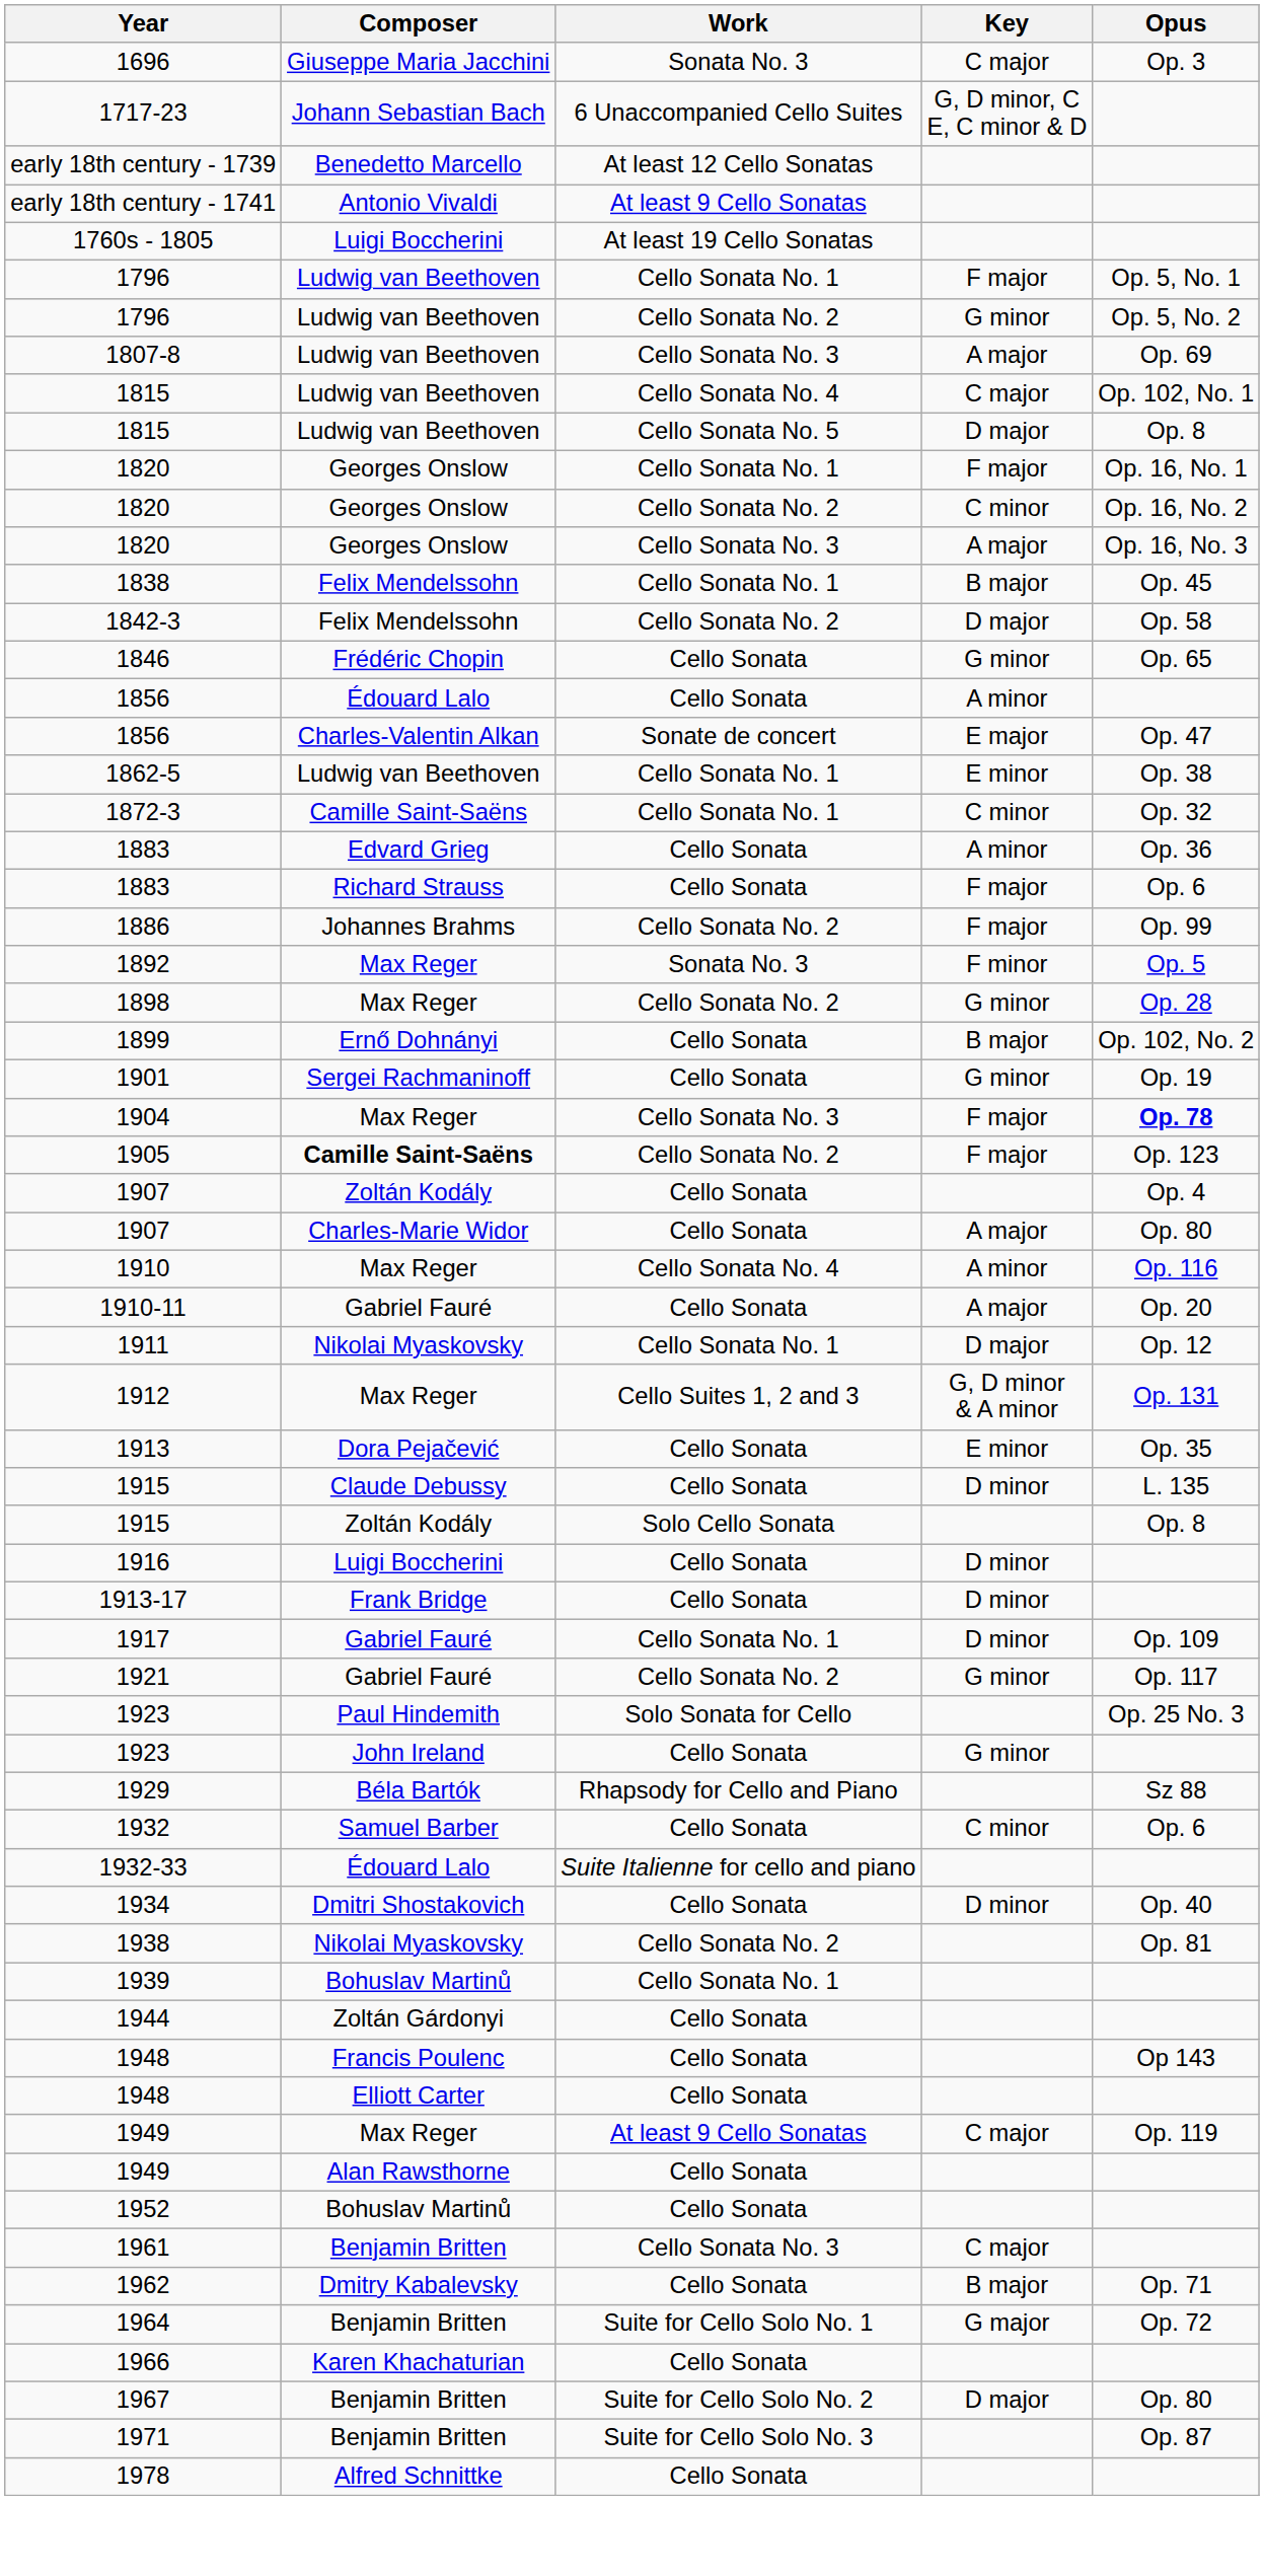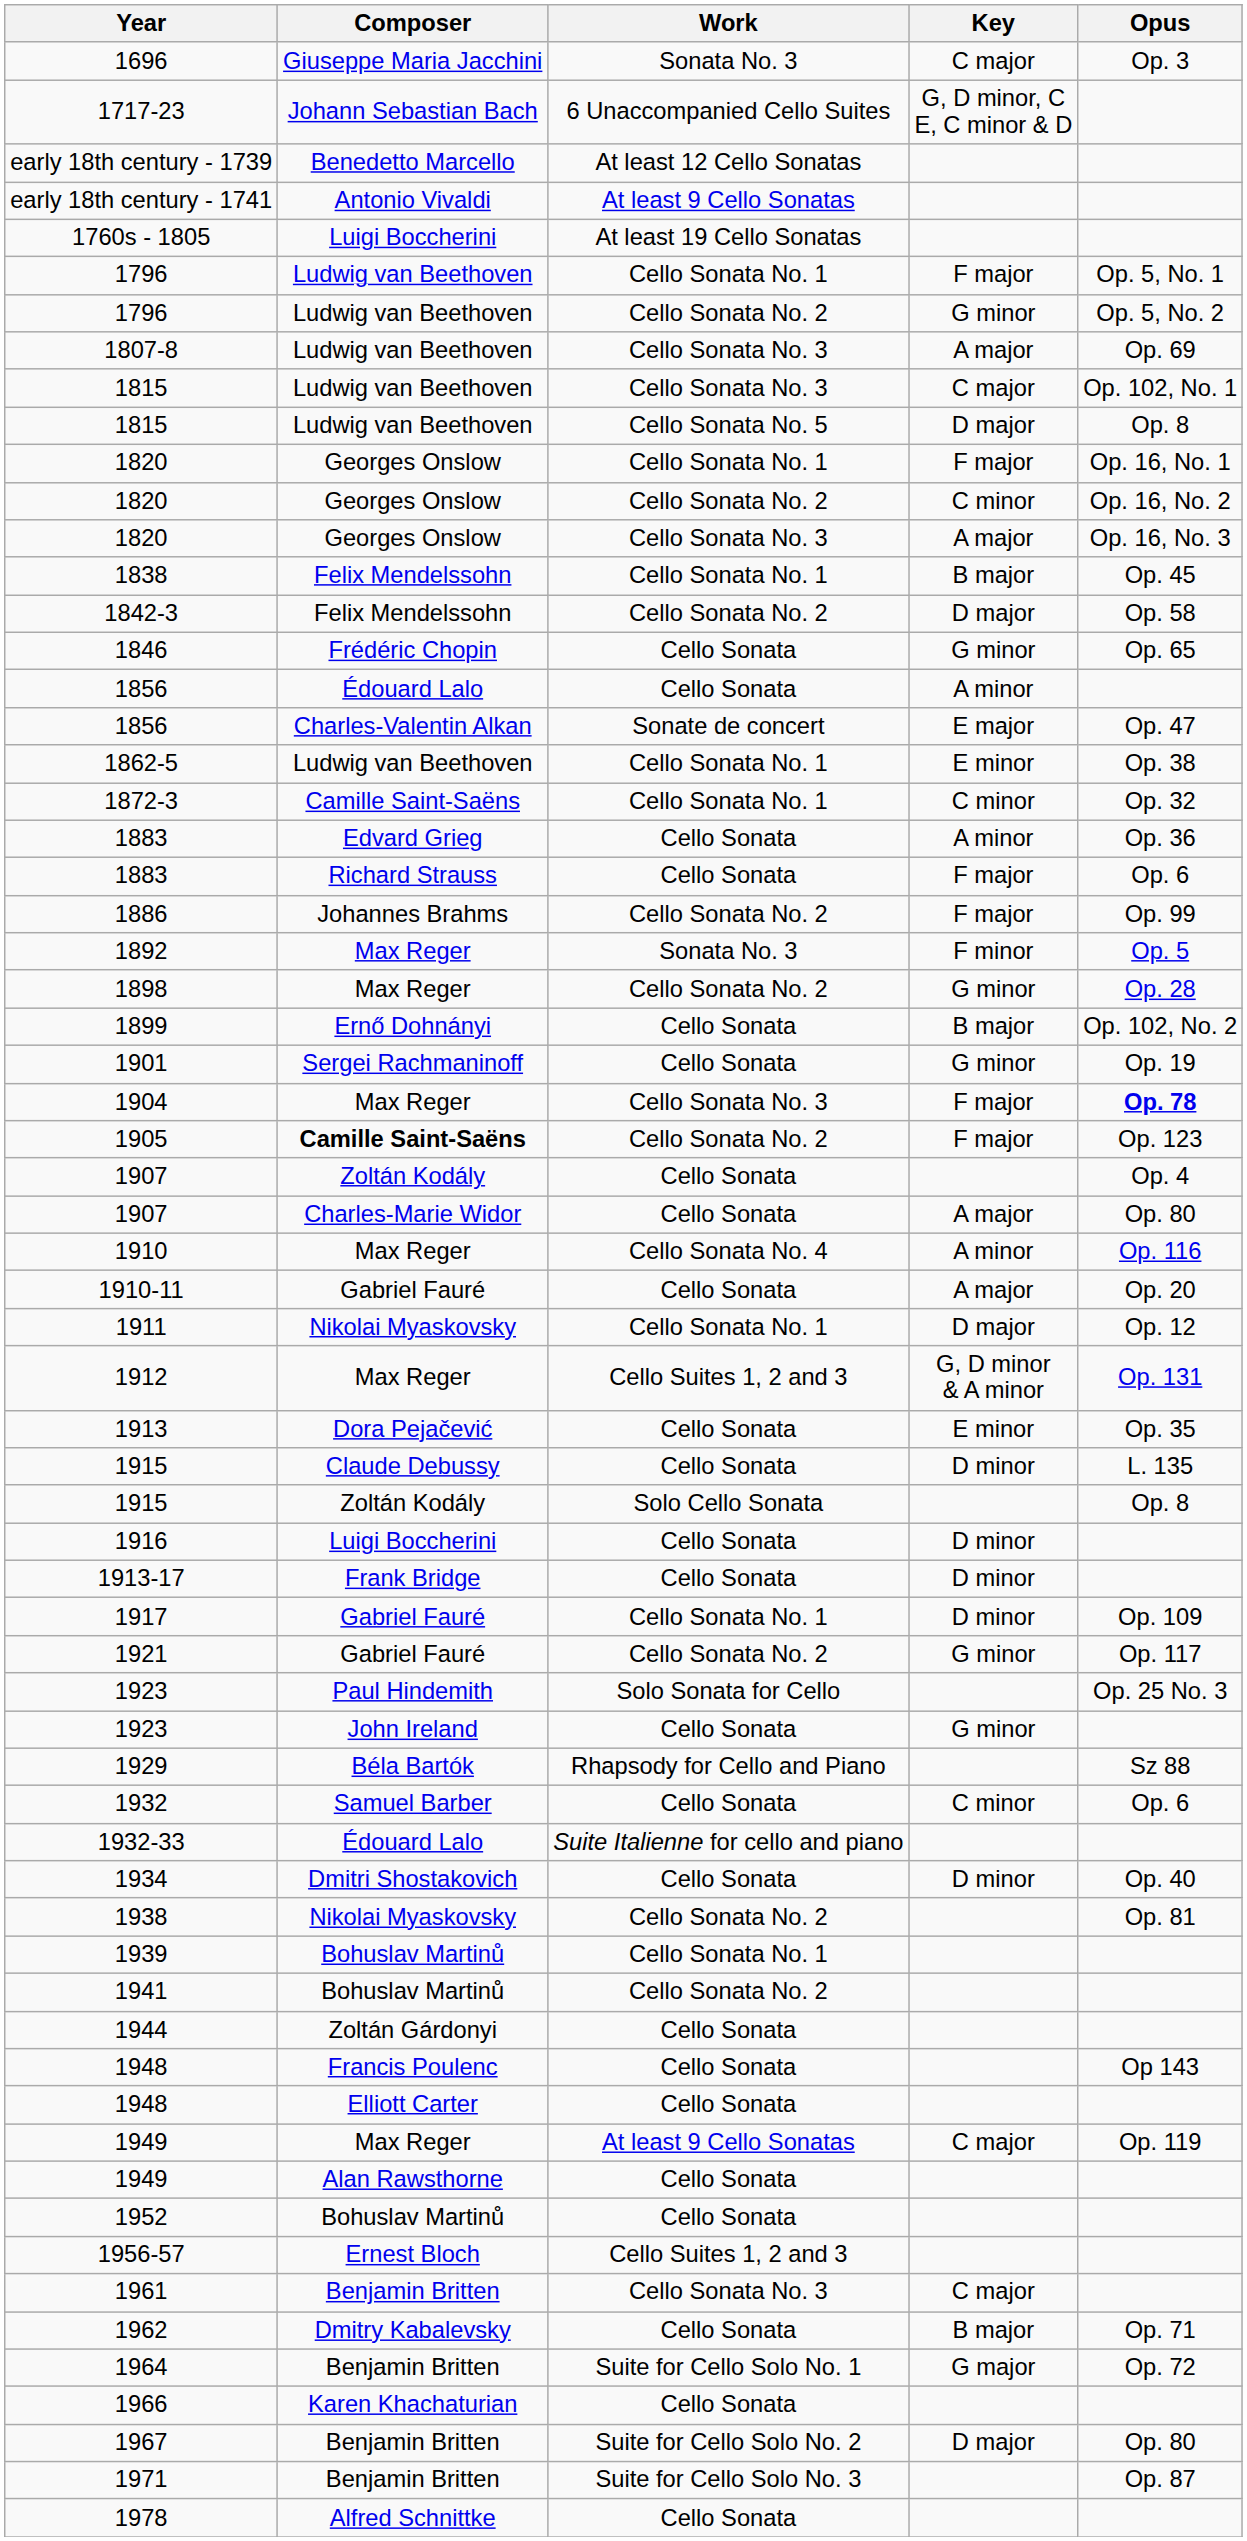 <table class="wikitable" style="text-align:center"; border="1">
 <tr>
 <th>Year</th>
 <th>Composer</th>
 <th>Work</th>
 <th>Key</th>
 <th>Opus</th>
 </tr>
 <tr>
 <td>1696</td>
 <td><a href='#'>Giuseppe Maria Jacchini</a></td>
 <td>Sonata No. 3</td>
 <td>C major</td>
 <td>Op. 3</td>
 </tr>
 <tr>
 <td>1717-23</td>
 <td><a href='#'>Johann Sebastian Bach</a></td>
 <td>6 Unaccompanied Cello Suites</td>
 <td>G, D minor, C<br>E, C minor & D</td>
 <td></td>
 </tr>
 <tr>
 <td>early 18th century - 1739</td>
 <td><a href='#'>Benedetto Marcello</a></td>
 <td>At least 12 Cello Sonatas</td>
 <td></td>
 <td></td>
 </tr>
 <tr>
 <td>early 18th century - 1741</td>
 <td><a href='#'>Antonio Vivaldi</a></td>
 <td><a href='#'>At least 9 Cello Sonatas</a></td>
 <td></td>
 <td></td>
 </tr>
 <tr>
 <td>1760s - 1805</td>
 <td><a href='#'>Luigi Boccherini</a></td>
 <td>At least 19 Cello Sonatas</td>
 <td></td>
 <td></td>
 </tr>
 <tr>
 <td>1796</td>
 <td><a href='#'>Ludwig van Beethoven</a></td>
 <td>Cello Sonata No. 1</td>
 <td>F major</td>
 <td>Op. 5, No. 1</td>
 </tr>
 <tr>
 <td>1796</td>
 <td>Ludwig van Beethoven</td>
 <td>Cello Sonata No. 2</td>
 <td>G minor</td>
 <td>Op. 5, No. 2</td>
 </tr>
 <tr>
 <td>1807-8</td>
 <td>Ludwig van Beethoven</td>
 <td>Cello Sonata No. 3</td>
 <td>A major</td>
 <td>Op. 69</td>
 </tr>
 <tr>
 <td>1815</td>
 <td>Ludwig van Beethoven</td>
-<td>Cello Sonata No. 4</td>
+<td>Cello Sonata No. 3</td>
 <td>C major</td>
 <td>Op. 102, No. 1</td>
 </tr>
 <tr>
 <td>1815</td>
 <td>Ludwig van Beethoven</td>
 <td>Cello Sonata No. 5</td>
 <td>D major</td>
 <td>Op. 8</td>
 </tr>
 <tr>
 <td>1820</td>
 <td>Georges Onslow</td>
 <td>Cello Sonata No. 1</td>
 <td>F major</td>
 <td>Op. 16, No. 1</td>
 </tr>
 <tr>
 <td>1820</td>
 <td>Georges Onslow</td>
 <td>Cello Sonata No. 2</td>
 <td>C minor</td>
 <td>Op. 16, No. 2</td>
 </tr>
 <tr>
 <td>1820</td>
 <td>Georges Onslow</td>
 <td>Cello Sonata No. 3</td>
 <td>A major</td>
 <td>Op. 16, No. 3</td>
 </tr>
 <tr>
 <td>1838</td>
 <td><a href='#'>Felix Mendelssohn</a></td>
 <td>Cello Sonata No. 1</td>
 <td>B major</td>
 <td>Op. 45</td>
 </tr>
 <tr>
 <td>1842-3</td>
 <td>Felix Mendelssohn</td>
 <td>Cello Sonata No. 2</td>
 <td>D major</td>
 <td>Op. 58</td>
 </tr>
 <tr>
 <td>1846</td>
 <td><a href='#'>Frédéric Chopin</a></td>
 <td>Cello Sonata</td>
 <td>G minor</td>
 <td>Op. 65</td>
 </tr>
 <tr>
 <td>1856</td>
 <td><a href='#'>Édouard Lalo</a></td>
 <td>Cello Sonata</td>
 <td>A minor</td>
 <td></td>
 </tr>
 <tr>
 <td>1856</td>
 <td><a href='#'>Charles-Valentin Alkan</a></td>
 <td>Sonate de concert</td>
 <td>E major</td>
 <td>Op. 47</td>
 </tr>
 <tr>
 <td>1862-5</td>
 <td>Ludwig van Beethoven</td>
 <td>Cello Sonata No. 1</td>
 <td>E minor</td>
 <td>Op. 38</td>
 </tr>
 <tr>
 <td>1872-3</td>
 <td><a href='#'>Camille Saint-Saëns</a></td>
 <td>Cello Sonata No. 1</td>
 <td>C minor</td>
 <td>Op. 32</td>
 </tr>
 <tr>
 <td>1883</td>
 <td><a href='#'>Edvard Grieg</a></td>
 <td>Cello Sonata</td>
 <td>A minor</td>
 <td>Op. 36</td>
 </tr>
 <tr>
 <td>1883</td>
 <td><a href='#'>Richard Strauss</a></td>
 <td>Cello Sonata</td>
 <td>F major</td>
 <td>Op. 6</td>
 </tr>
 <tr>
 <td>1886</td>
 <td>Johannes Brahms</td>
 <td>Cello Sonata No. 2</td>
 <td>F major</td>
 <td>Op. 99</td>
 </tr>
 <tr>
 <td>1892</td>
 <td><a href='#'>Max Reger</a></td>
 <td>Sonata No. 3</td>
 <td>F minor</td>
 <td><a href='#'>Op. 5</a></td>
 </tr>
 <tr>
 <td>1898</td>
 <td>Max Reger</td>
 <td>Cello Sonata No. 2</td>
 <td>G minor</td>
 <td><a href='#'>Op. 28</a></td>
 </tr>
 <tr>
 <td>1899</td>
 <td><a href='#'>Ernő Dohnányi</a></td>
 <td>Cello Sonata</td>
 <td>B major</td>
 <td>Op. 102, No. 2</td>
 </tr>
 <tr>
 <td>1901</td>
 <td><a href='#'>Sergei Rachmaninoff</a></td>
 <td>Cello Sonata</td>
 <td>G minor</td>
 <td>Op. 19</td>
 </tr>
 <tr>
 <td>1904</td>
 <td>Max Reger</td>
 <td>Cello Sonata No. 3</td>
 <td>F major</td>
 <td><strong><a href='#'>Op. 78</a></strong></td>
 </tr>
 <tr>
 <td>1905</td>
 <td><strong>Camille Saint-Saëns</strong></td>
 <td>Cello Sonata No. 2</td>
 <td>F major</td>
 <td>Op. 123</td>
 </tr>
 <tr>
 <td>1907</td>
 <td><a href='#'>Zoltán Kodály</a></td>
 <td>Cello Sonata</td>
 <td></td>
 <td>Op. 4</td>
 </tr>
 <tr>
 <td>1907</td>
 <td><a href='#'>Charles-Marie Widor</a></td>
 <td>Cello Sonata</td>
 <td>A major</td>
 <td>Op. 80</td>
 </tr>
 <tr>
 <td>1910</td>
 <td>Max Reger</td>
 <td>Cello Sonata No. 4</td>
 <td>A minor</td>
 <td><a href='#'>Op. 116</a></td>
 </tr>
 <tr>
 <td>1910-11</td>
 <td>Gabriel Fauré</td>
 <td>Cello Sonata</td>
 <td>A major</td>
 <td>Op. 20</td>
 </tr>
 <tr>
 <td>1911</td>
 <td><a href='#'>Nikolai Myaskovsky</a></td>
 <td>Cello Sonata No. 1</td>
 <td>D major</td>
 <td>Op. 12</td>
 </tr>
 <tr>
 <td>1912</td>
 <td>Max Reger</td>
 <td>Cello Suites 1, 2 and 3</td>
 <td>G, D minor<br>& A minor</td>
 <td><a href='#'>Op. 131</a></td>
 </tr>
 <tr>
 <td>1913</td>
 <td><a href='#'>Dora Pejačević</a></td>
 <td>Cello Sonata</td>
 <td>E minor</td>
 <td>Op. 35</td>
 </tr>
 <tr>
 <td>1915</td>
 <td><a href='#'>Claude Debussy</a></td>
 <td>Cello Sonata</td>
 <td>D minor</td>
 <td>L. 135</td>
 </tr>
 <tr>
 <td>1915</td>
 <td>Zoltán Kodály</td>
 <td>Solo Cello Sonata</td>
 <td></td>
 <td>Op. 8</td>
 </tr>
 <tr>
 <td>1916</td>
 <td><a href='#'>Luigi Boccherini</a></td>
 <td>Cello Sonata</td>
 <td>D minor</td>
 <td></td>
 </tr>
 <tr>
 <td>1913-17</td>
 <td><a href='#'>Frank Bridge</a></td>
 <td>Cello Sonata</td>
 <td>D minor</td>
 <td></td>
 </tr>
 <tr>
 <td>1917</td>
 <td><a href='#'>Gabriel Fauré</a></td>
 <td>Cello Sonata No. 1</td>
 <td>D minor</td>
 <td>Op. 109</td>
 </tr>
 <tr>
 <td>1921</td>
 <td>Gabriel Fauré</td>
 <td>Cello Sonata No. 2</td>
 <td>G minor</td>
 <td>Op. 117</td>
 </tr>
 <tr>
 <td>1923</td>
 <td><a href='#'>Paul Hindemith</a></td>
 <td>Solo Sonata for Cello</td>
 <td></td>
 <td>Op. 25 No. 3</td>
 </tr>
 <tr>
 <td>1923</td>
 <td><a href='#'>John Ireland</a></td>
 <td>Cello Sonata</td>
 <td>G minor</td>
 <td></td>
 </tr>
 <tr>
 <td>1929</td>
 <td><a href='#'>Béla Bartók</a></td>
 <td>Rhapsody for Cello and Piano</td>
 <td></td>
 <td>Sz 88</td>
 </tr>
 <tr>
 <td>1932</td>
 <td><a href='#'>Samuel Barber</a></td>
 <td>Cello Sonata</td>
 <td>C minor</td>
 <td>Op. 6</td>
 </tr>
 <tr>
 <td>1932-33</td>
 <td><a href='#'>Édouard Lalo</a></td>
 <td><em>Suite Italienne</em> for cello and piano</td>
 <td></td>
 <td></td>
 </tr>
 <tr>
 <td>1934</td>
 <td><a href='#'>Dmitri Shostakovich</a></td>
 <td>Cello Sonata</td>
 <td>D minor</td>
 <td>Op. 40</td>
 </tr>
 <tr>
 <td>1938</td>
 <td><a href='#'>Nikolai Myaskovsky</a></td>
 <td>Cello Sonata No. 2</td>
 <td></td>
 <td>Op. 81</td>
 </tr>
 <tr>
 <td>1939</td>
 <td><a href='#'>Bohuslav Martinů</a></td>
 <td>Cello Sonata No. 1</td>
 <td></td>
 <td></td>
 </tr>
 <tr>
+<td>1941</td>
+<td>Bohuslav Martinů</td>
+<td>Cello Sonata No. 2</td>
+<td></td>
+<td></td>
+</tr>
+<tr>
 <td>1944</td>
 <td>Zoltán Gárdonyi</td>
 <td>Cello Sonata</td>
 <td></td>
 <td></td>
 </tr>
 <tr>
 <td>1948</td>
 <td><a href='#'>Francis Poulenc</a></td>
 <td>Cello Sonata</td>
 <td></td>
 <td>Op 143</td>
 </tr>
 <tr>
 <td>1948</td>
 <td><a href='#'>Elliott Carter</a></td>
 <td>Cello Sonata</td>
 <td></td>
 <td></td>
 </tr>
 <tr>
 <td>1949</td>
 <td>Max Reger</td>
 <td><a href='#'>At least 9 Cello Sonatas</a></td>
 <td>C major</td>
 <td>Op. 119</td>
 </tr>
 <tr>
 <td>1949</td>
 <td><a href='#'>Alan Rawsthorne</a></td>
 <td>Cello Sonata</td>
 <td></td>
 <td></td>
 </tr>
 <tr>
 <td>1952</td>
 <td>Bohuslav Martinů</td>
 <td>Cello Sonata</td>
+<td></td>
+<td></td>
+</tr>
+<tr>
+<td>1956-57</td>
+<td><a href='#'>Ernest Bloch</a></td>
+<td>Cello Suites 1, 2 and 3</td>
 <td></td>
 <td></td>
 </tr>
 <tr>
 <td>1961</td>
 <td><a href='#'>Benjamin Britten</a></td>
 <td>Cello Sonata No. 3</td>
 <td>C major</td>
 <td></td>
 </tr>
 <tr>
 <td>1962</td>
 <td><a href='#'>Dmitry Kabalevsky</a></td>
 <td>Cello Sonata</td>
 <td>B major</td>
 <td>Op. 71</td>
 </tr>
 <tr>
 <td>1964</td>
 <td>Benjamin Britten</td>
 <td>Suite for Cello Solo No. 1</td>
 <td>G major</td>
 <td>Op. 72</td>
 </tr>
 <tr>
 <td>1966</td>
 <td><a href='#'>Karen Khachaturian</a></td>
 <td>Cello Sonata</td>
 <td></td>
 <td></td>
 </tr>
 <tr>
 <td>1967</td>
 <td>Benjamin Britten</td>
 <td>Suite for Cello Solo No. 2</td>
 <td>D major</td>
 <td>Op. 80</td>
 </tr>
 <tr>
 <td>1971</td>
 <td>Benjamin Britten</td>
 <td>Suite for Cello Solo No. 3</td>
 <td></td>
 <td>Op. 87</td>
 </tr>
 <tr>
 <td>1978</td>
 <td><a href='#'>Alfred Schnittke</a></td>
 <td>Cello Sonata</td>
 <td></td>
 <td></td>
 </tr>
 </table>
